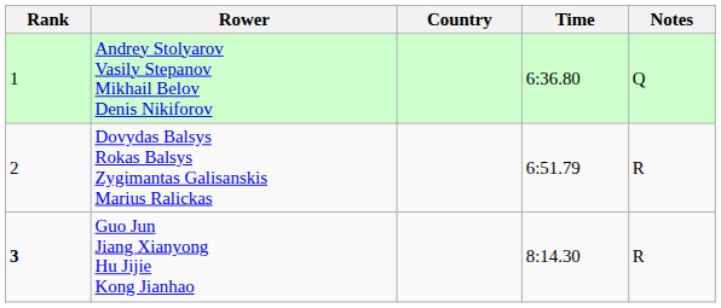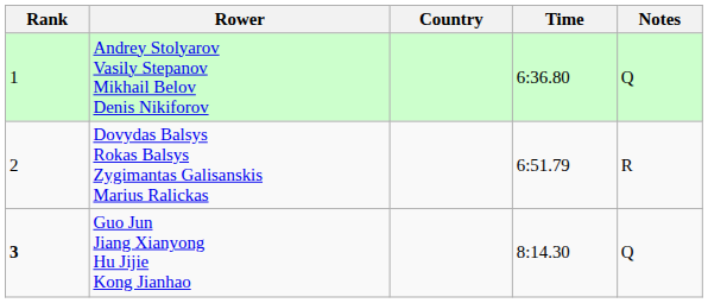 <table class="wikitable" width=50%>
 <tr>
 <th>Rank</th>
 <th>Rower</th>
 <th>Country</th>
 <th>Time</th>
 <th>Notes</th>
 </tr>
 <tr bgcolor=ccffcc>
 <td>1</td>
 <td><a href='#'>Andrey Stolyarov</a><br><a href='#'>Vasily Stepanov</a><br><a href='#'>Mikhail Belov</a><br><a href='#'>Denis Nikiforov</a></td>
 <td></td>
 <td>6:36.80</td>
 <td>Q</td>
 </tr>
 <tr>
 <td>2</td>
 <td><a href='#'>Dovydas Balsys</a><br><a href='#'>Rokas Balsys</a><br><a href='#'>Zygimantas Galisanskis</a><br><a href='#'>Marius Ralickas</a></td>
 <td></td>
 <td>6:51.79</td>
 <td>R</td>
 </tr>
 <tr>
 <td><strong>3</strong></td>
 <td><a href='#'>Guo Jun</a><br><a href='#'>Jiang Xianyong</a><br><a href='#'>Hu Jijie</a><br><a href='#'>Kong Jianhao</a></td>
 <td></td>
 <td>8:14.30</td>
-<td>R</td>
+<td>Q</td>
 </tr>
 </table>
